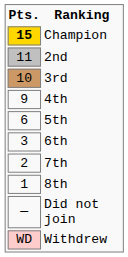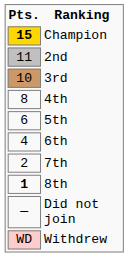 <table style="background:#F9F9F9; float: right; border: 1px solid gray; margin: .46em 0 0 .2em;">
 <tr>
 <th width="25px">Pts.</th>
 <th width="75px">Ranking</th>
 </tr>
 <tr>
 <td style="text-align:center; border: 1px solid gray; background:gold;"><strong>15</strong></td>
 <td>Champion</td>
 </tr>
 <tr>
 <td style="text-align:center; border: 1px solid gray; background:silver;">11</td>
 <td>2nd</td>
 </tr>
 <tr>
 <td style="text-align:center; border: 1px solid gray; background:#CC9966;">10</td>
 <td>3rd</td>
 </tr>
 <tr>
-<td style="text-align:center; border: 1px solid gray;">9</td>
+<td style="text-align:center; border: 1px solid gray;">8</td>
 <td>4th</td>
 </tr>
 <tr>
 <td style="text-align:center; border: 1px solid gray;">6</td>
 <td>5th</td>
 </tr>
 <tr>
-<td style="text-align:center; border: 1px solid gray;">3</td>
+<td style="text-align:center; border: 1px solid gray;">4</td>
 <td>6th</td>
 </tr>
 <tr>
 <td style="text-align:center; border: 1px solid gray;">2</td>
 <td>7th</td>
 </tr>
 <tr>
-<td style="text-align:center; border: 1px solid gray;">1</td>
+<td style="text-align:center; border: 1px solid gray;"><strong>1</strong></td>
 <td>8th</td>
 </tr>
 <tr>
 <td style="text-align:center; border: 1px solid gray;">—</td>
 <td>Did not join</td>
 </tr>
 <tr>
 <td style="text-align:center; border: 1px solid gray; background:#FFCCCC;">WD</td>
 <td>Withdrew</td>
 </tr>
 </table>
